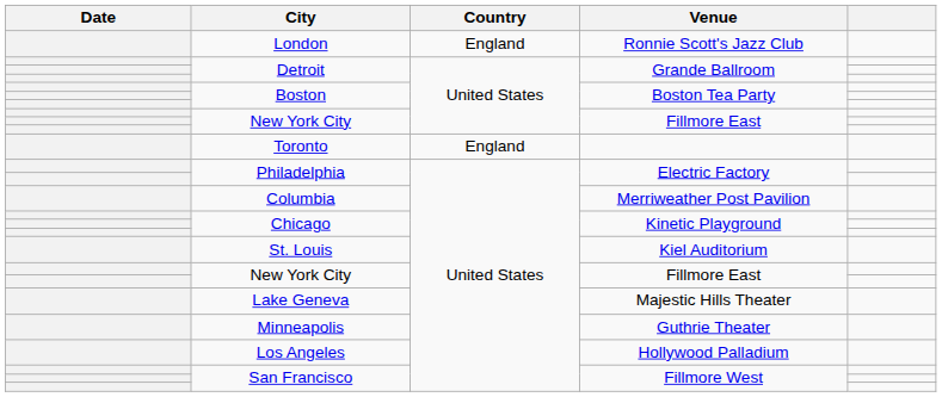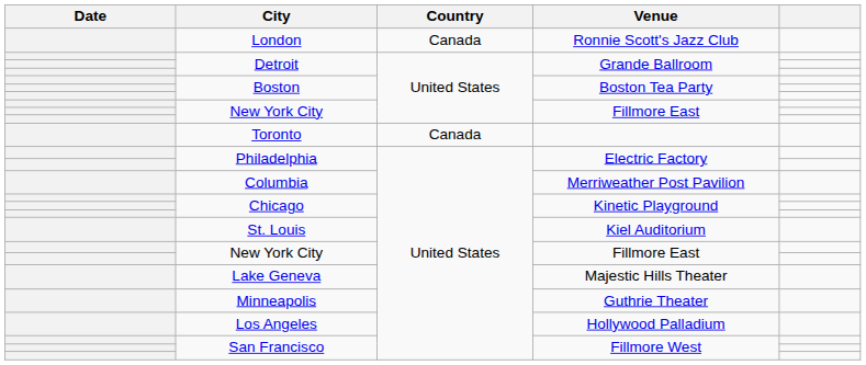 <table class="wikitable plainrowheaders" style="text-align:center;">
 <tr>
 <th scope="col" style="width:11em;">Date</th>
 <th scope="col" style="width:13em;">City</th>
 <th scope="col" style="width:10em;">Country</th>
 <th scope="col" style="width:16em;">Venue</th>
 <th scope="col" style="width:5em;" class="unsortable"></th>
 </tr>
 <tr>
 <th scope="row"></th>
 <td><a href='#'>London</a></td>
-<td>England</td>
+<td>Canada</td>
 <td><a href='#'>Ronnie Scott's Jazz Club</a></td>
 <td></td>
 </tr>
 <tr>
 <th scope="row"></th>
 <td rowspan="3"><a href='#'>Detroit</a></td>
 <td rowspan="9">United States</td>
 <td rowspan="3"><a href='#'>Grande Ballroom</a></td>
 <td></td>
 </tr>
 <tr>
 <th scope="row"></th>
 <td></td>
 </tr>
 <tr>
 <th scope="row"></th>
 <td></td>
 </tr>
 <tr>
 <th scope="row"></th>
 <td rowspan="3"><a href='#'>Boston</a></td>
 <td rowspan="3"><a href='#'>Boston Tea Party</a></td>
 <td></td>
 </tr>
 <tr>
 <th scope="row"></th>
 <td></td>
 </tr>
 <tr>
 <th scope="row"></th>
 <td></td>
 </tr>
 <tr>
 <th scope="row"></th>
 <td rowspan="3"><a href='#'>New York City</a></td>
 <td rowspan="3"><a href='#'>Fillmore East</a></td>
 <td></td>
 </tr>
 <tr>
 <th scope="row"></th>
 <td></td>
 </tr>
 <tr>
 <th scope="row"></th>
 <td></td>
 </tr>
 <tr>
 <th scope="row"></th>
 <td><a href='#'>Toronto</a></td>
-<td>England</td>
+<td>Canada</td>
 <td></td>
 <td></td>
 </tr>
 <tr>
 <th scope="row"></th>
 <td rowspan="2"><a href='#'>Philadelphia</a></td>
 <td rowspan="15">United States</td>
 <td rowspan="2"><a href='#'>Electric Factory</a></td>
 <td></td>
 </tr>
 <tr>
 <th scope="row"></th>
 <td></td>
 </tr>
 <tr>
 <th scope="row"></th>
 <td><a href='#'>Columbia</a></td>
 <td><a href='#'>Merriweather Post Pavilion</a></td>
 <td></td>
 </tr>
 <tr>
 <th scope="row"></th>
 <td rowspan="3"><a href='#'>Chicago</a></td>
 <td rowspan="3"><a href='#'>Kinetic Playground</a></td>
 <td></td>
 </tr>
 <tr>
 <th scope="row"></th>
 <td></td>
 </tr>
 <tr>
 <th scope="row"></th>
 <td></td>
 </tr>
 <tr>
 <th scope="row"></th>
 <td><a href='#'>St. Louis</a></td>
 <td><a href='#'>Kiel Auditorium</a></td>
 <td></td>
 </tr>
 <tr>
 <th scope="row"></th>
 <td rowspan="2">New York City</td>
 <td rowspan="2">Fillmore East</td>
 <td></td>
 </tr>
 <tr>
 <th scope="row"></th>
 <td></td>
 </tr>
 <tr>
 <th scope="row"></th>
 <td><a href='#'>Lake Geneva</a></td>
 <td>Majestic Hills Theater</td>
 <td></td>
 </tr>
 <tr>
 <th scope="row"></th>
 <td><a href='#'>Minneapolis</a></td>
 <td><a href='#'>Guthrie Theater</a></td>
 <td></td>
 </tr>
 <tr>
 <th scope="row"></th>
 <td><a href='#'>Los Angeles</a></td>
 <td><a href='#'>Hollywood Palladium</a></td>
 <td></td>
 </tr>
 <tr>
 <th scope="row"></th>
 <td rowspan="3"><a href='#'>San Francisco</a></td>
 <td rowspan="3"><a href='#'>Fillmore West</a></td>
 <td></td>
 </tr>
 <tr>
 <th scope="row"></th>
 <td></td>
 </tr>
 <tr>
 <th scope="row"></th>
 <td></td>
 </tr>
 </table>
